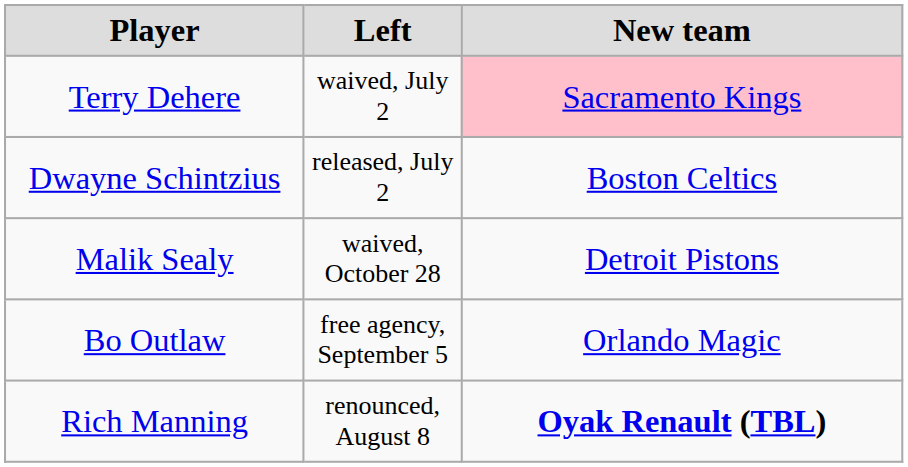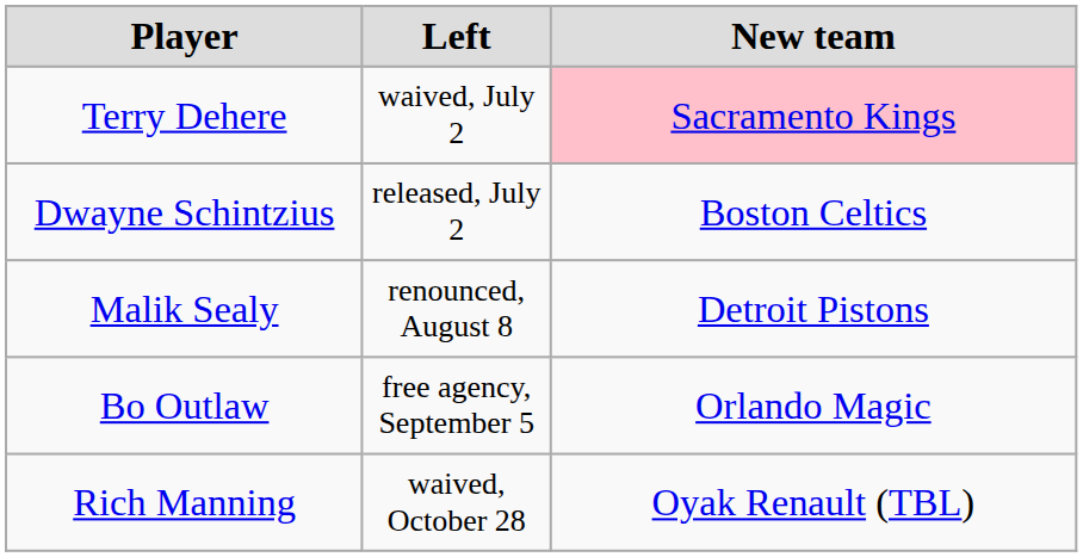 <table class="wikitable" style="text-align: center">
 <tr align="center"  bgcolor="#dddddd">
 <td style="width:140px"><strong>Player</strong></td>
 <td style="width:70px"><strong>Left</strong></td>
 <td style="width:210px"><strong>New team</strong></td>
 </tr>
 <tr style="height:40px">
 <td><a href='#'>Terry Dehere</a></td>
 <td style="font-size: 80%">waived, July 2</td>
 <td style="background: pink;"><a href='#'>Sacramento Kings</a></td>
 </tr>
 <tr style="height:40px">
 <td><a href='#'>Dwayne Schintzius</a></td>
 <td style="font-size: 80%">released, July 2</td>
 <td><a href='#'>Boston Celtics</a></td>
 </tr>
 <tr style="height:40px">
 <td><a href='#'>Malik Sealy</a></td>
-<td style="font-size: 80%">waived, October 28</td>
+<td style="font-size: 80%">renounced, August 8</td>
 <td><a href='#'>Detroit Pistons</a></td>
 </tr>
 <tr style="height:40px">
 <td><a href='#'>Bo Outlaw</a></td>
 <td style="font-size: 80%">free agency, September 5</td>
 <td><a href='#'>Orlando Magic</a></td>
 </tr>
 <tr style="height:40px">
 <td><a href='#'>Rich Manning</a></td>
-<td style="font-size: 80%">renounced, August 8</td>
-<td><strong><a href='#'>Oyak Renault</a> (<a href='#'>TBL</a>)</strong></td>
+<td style="font-size: 80%">waived, October 28</td>
+<td><a href='#'>Oyak Renault</a> (<a href='#'>TBL</a>)</td>
 </tr>
 </table>
